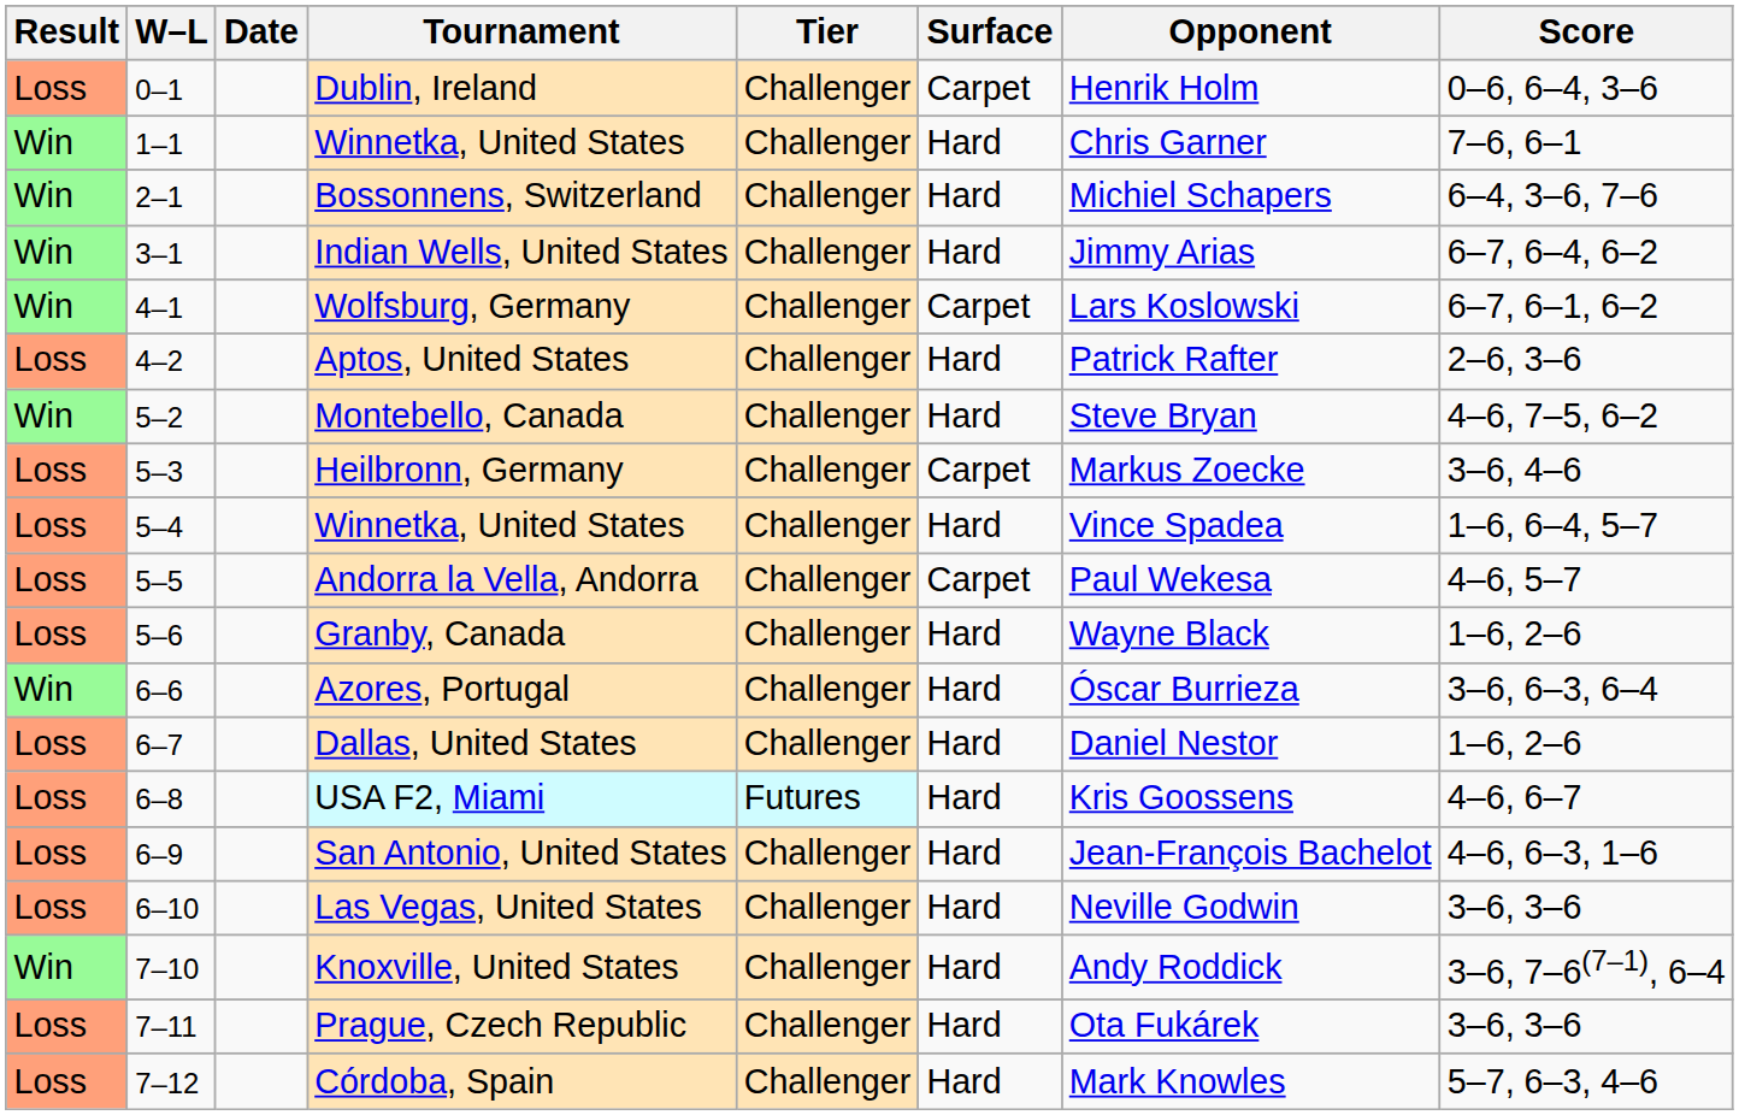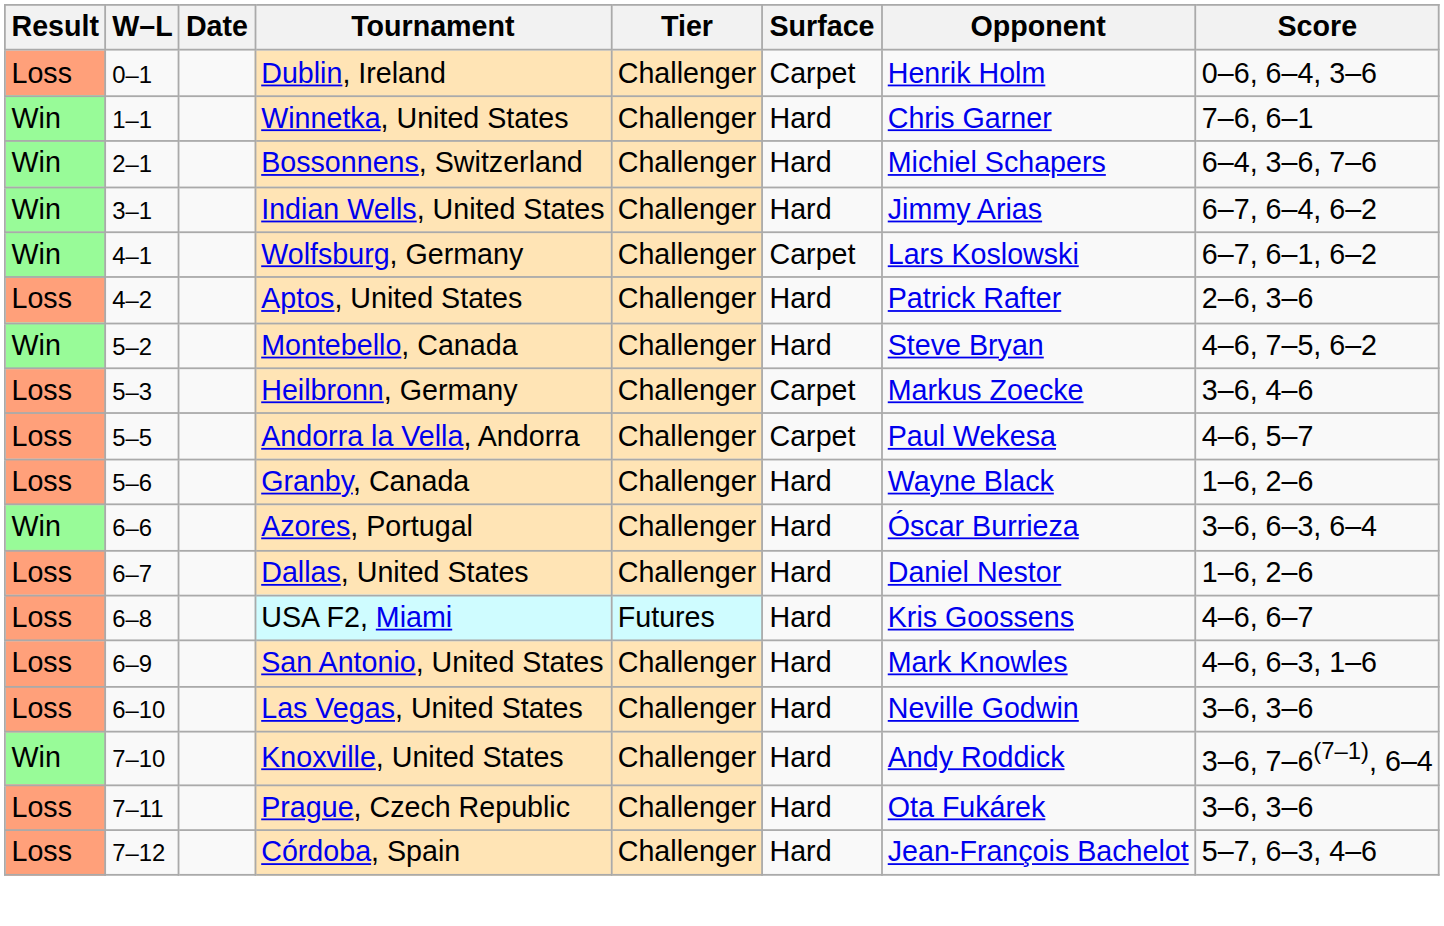 <table class="sortable wikitable">
 <tr>
 <th>Result</th>
 <th class="unsortable">W–L</th>
 <th>Date</th>
 <th>Tournament</th>
 <th>Tier</th>
 <th>Surface</th>
 <th>Opponent</th>
 <th class="unsortable">Score</th>
 </tr>
 <tr>
 <td style="background:#ffa07a;">Loss</td>
 <td><small>0–1</small></td>
 <td></td>
 <td style="background:moccasin;"><a href='#'>Dublin</a>, Ireland</td>
 <td style="background:moccasin;">Challenger</td>
 <td>Carpet</td>
 <td> <a href='#'>Henrik Holm</a></td>
 <td>0–6, 6–4, 3–6</td>
 </tr>
 <tr>
 <td style="background:#98fb98;">Win</td>
 <td><small>1–1</small></td>
 <td></td>
 <td style="background:moccasin;"><a href='#'>Winnetka</a>, United States</td>
 <td style="background:moccasin;">Challenger</td>
 <td>Hard</td>
 <td> <a href='#'>Chris Garner</a></td>
 <td>7–6, 6–1</td>
 </tr>
 <tr>
 <td style="background:#98fb98;">Win</td>
 <td><small>2–1</small></td>
 <td></td>
 <td style="background:moccasin;"><a href='#'>Bossonnens</a>, Switzerland</td>
 <td style="background:moccasin;">Challenger</td>
 <td>Hard</td>
 <td> <a href='#'>Michiel Schapers</a></td>
 <td>6–4, 3–6, 7–6</td>
 </tr>
 <tr>
 <td style="background:#98fb98;">Win</td>
 <td><small>3–1</small></td>
 <td></td>
 <td style="background:moccasin;"><a href='#'>Indian Wells</a>, United States</td>
 <td style="background:moccasin;">Challenger</td>
 <td>Hard</td>
 <td> <a href='#'>Jimmy Arias</a></td>
 <td>6–7, 6–4, 6–2</td>
 </tr>
 <tr>
 <td style="background:#98fb98;">Win</td>
 <td><small>4–1</small></td>
 <td></td>
 <td style="background:moccasin;"><a href='#'>Wolfsburg</a>, Germany</td>
 <td style="background:moccasin;">Challenger</td>
 <td>Carpet</td>
 <td> <a href='#'>Lars Koslowski</a></td>
 <td>6–7, 6–1, 6–2</td>
 </tr>
 <tr>
 <td style="background:#ffa07a;">Loss</td>
 <td><small>4–2</small></td>
 <td></td>
 <td style="background:moccasin;"><a href='#'>Aptos</a>, United States</td>
 <td style="background:moccasin;">Challenger</td>
 <td>Hard</td>
 <td> <a href='#'>Patrick Rafter</a></td>
 <td>2–6, 3–6</td>
 </tr>
 <tr>
 <td style="background:#98fb98;">Win</td>
 <td><small>5–2</small></td>
 <td></td>
 <td style="background:moccasin;"><a href='#'>Montebello</a>, Canada</td>
 <td style="background:moccasin;">Challenger</td>
 <td>Hard</td>
 <td> <a href='#'>Steve Bryan</a></td>
 <td>4–6, 7–5, 6–2</td>
 </tr>
 <tr>
 <td style="background:#ffa07a;">Loss</td>
 <td><small>5–3</small></td>
 <td></td>
 <td style="background:moccasin;"><a href='#'>Heilbronn</a>, Germany</td>
 <td style="background:moccasin;">Challenger</td>
 <td>Carpet</td>
 <td> <a href='#'>Markus Zoecke</a></td>
 <td>3–6, 4–6</td>
 </tr>
 <tr>
 <td style="background:#ffa07a;">Loss</td>
-<td><small>5–4</small></td>
-<td></td>
-<td style="background:moccasin;"><a href='#'>Winnetka</a>, United States</td>
-<td style="background:moccasin;">Challenger</td>
-<td>Hard</td>
-<td> <a href='#'>Vince Spadea</a></td>
-<td>1–6, 6–4, 5–7</td>
-</tr>
-<tr>
-<td style="background:#ffa07a;">Loss</td>
 <td><small>5–5</small></td>
 <td></td>
 <td style="background:moccasin;"><a href='#'>Andorra la Vella</a>, Andorra</td>
 <td style="background:moccasin;">Challenger</td>
 <td>Carpet</td>
 <td> <a href='#'>Paul Wekesa</a></td>
 <td>4–6, 5–7</td>
 </tr>
 <tr>
 <td style="background:#ffa07a;">Loss</td>
 <td><small>5–6</small></td>
 <td></td>
 <td style="background:moccasin;"><a href='#'>Granby</a>, Canada</td>
 <td style="background:moccasin;">Challenger</td>
 <td>Hard</td>
 <td> <a href='#'>Wayne Black</a></td>
 <td>1–6, 2–6</td>
 </tr>
 <tr>
 <td style="background:#98fb98;">Win</td>
 <td><small>6–6</small></td>
 <td></td>
 <td style="background:moccasin;"><a href='#'>Azores</a>, Portugal</td>
 <td style="background:moccasin;">Challenger</td>
 <td>Hard</td>
 <td> <a href='#'>Óscar Burrieza</a></td>
 <td>3–6, 6–3, 6–4</td>
 </tr>
 <tr>
 <td style="background:#ffa07a;">Loss</td>
 <td><small>6–7</small></td>
 <td></td>
 <td style="background:moccasin;"><a href='#'>Dallas</a>, United States</td>
 <td style="background:moccasin;">Challenger</td>
 <td>Hard</td>
 <td> <a href='#'>Daniel Nestor</a></td>
 <td>1–6, 2–6</td>
 </tr>
 <tr>
 <td style="background:#ffa07a;">Loss</td>
 <td><small>6–8</small></td>
 <td></td>
 <td style="background:#cffcff;">USA F2, <a href='#'>Miami</a></td>
 <td style="background:#cffcff;">Futures</td>
 <td>Hard</td>
 <td> <a href='#'>Kris Goossens</a></td>
 <td>4–6, 6–7</td>
 </tr>
 <tr>
 <td style="background:#ffa07a;">Loss</td>
 <td><small>6–9</small></td>
 <td></td>
 <td style="background:moccasin;"><a href='#'>San Antonio</a>, United States</td>
 <td style="background:moccasin;">Challenger</td>
 <td>Hard</td>
-<td> <a href='#'>Jean-François Bachelot</a></td>
+<td> <a href='#'>Mark Knowles</a></td>
 <td>4–6, 6–3, 1–6</td>
 </tr>
 <tr>
 <td style="background:#ffa07a;">Loss</td>
 <td><small>6–10</small></td>
 <td></td>
 <td style="background:moccasin;"><a href='#'>Las Vegas</a>, United States</td>
 <td style="background:moccasin;">Challenger</td>
 <td>Hard</td>
 <td> <a href='#'>Neville Godwin</a></td>
 <td>3–6, 3–6</td>
 </tr>
 <tr>
 <td style="background:#98fb98;">Win</td>
 <td><small>7–10</small></td>
 <td></td>
 <td style="background:moccasin;"><a href='#'>Knoxville</a>, United States</td>
 <td style="background:moccasin;">Challenger</td>
 <td>Hard</td>
 <td> <a href='#'>Andy Roddick</a></td>
 <td>3–6, 7–6<sup>(7–1)</sup>, 6–4</td>
 </tr>
 <tr>
 <td style="background:#ffa07a;">Loss</td>
 <td><small>7–11</small></td>
 <td></td>
 <td style="background:moccasin;"><a href='#'>Prague</a>, Czech Republic</td>
 <td style="background:moccasin;">Challenger</td>
 <td>Hard</td>
 <td> <a href='#'>Ota Fukárek</a></td>
 <td>3–6, 3–6</td>
 </tr>
 <tr>
 <td style="background:#ffa07a;">Loss</td>
 <td><small>7–12</small></td>
 <td></td>
 <td style="background:moccasin;"><a href='#'>Córdoba</a>, Spain</td>
 <td style="background:moccasin;">Challenger</td>
 <td>Hard</td>
-<td> <a href='#'>Mark Knowles</a></td>
+<td> <a href='#'>Jean-François Bachelot</a></td>
 <td>5–7, 6–3, 4–6</td>
 </tr>
 </table>
